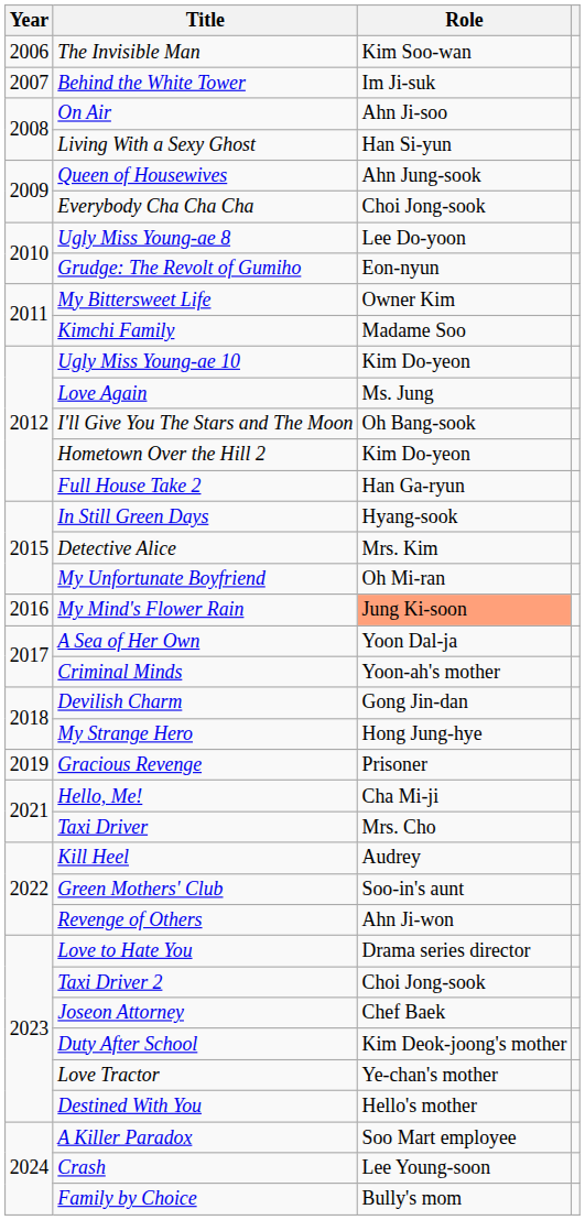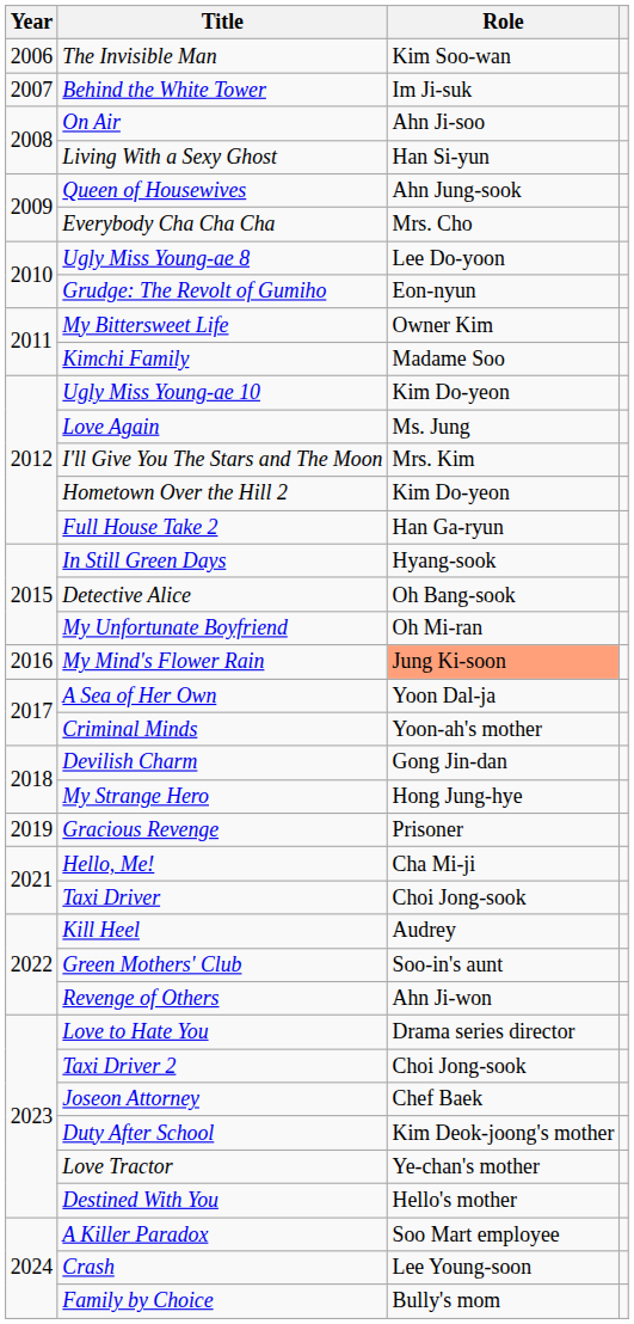 <table class="wikitable">
 <tr>
 <th>Year</th>
 <th>Title</th>
 <th>Role</th>
 <th></th>
 </tr>
 <tr>
 <td>2006</td>
 <td><em>The Invisible Man</em></td>
 <td>Kim Soo-wan</td>
 <td></td>
 </tr>
 <tr>
 <td>2007</td>
 <td><em><a href='#'>Behind the White Tower</a></em></td>
 <td>Im Ji-suk</td>
 <td></td>
 </tr>
 <tr>
 <td rowspan="2">2008</td>
 <td><em><a href='#'>On Air</a></em></td>
 <td>Ahn Ji-soo</td>
 <td></td>
 </tr>
 <tr>
 <td><em>Living With a Sexy Ghost</em></td>
 <td>Han Si-yun</td>
 <td></td>
 </tr>
 <tr>
 <td rowspan="2">2009</td>
 <td><em><a href='#'>Queen of Housewives</a></em></td>
 <td>Ahn Jung-sook</td>
 <td></td>
 </tr>
 <tr>
 <td><em>Everybody Cha Cha Cha</em></td>
-<td>Choi Jong-sook</td>
+<td>Mrs. Cho</td>
 <td></td>
 </tr>
 <tr>
 <td rowspan="2">2010</td>
 <td><em><a href='#'>Ugly Miss Young-ae 8</a></em></td>
 <td>Lee Do-yoon</td>
 <td></td>
 </tr>
 <tr>
 <td><em><a href='#'>Grudge: The Revolt of Gumiho</a></em></td>
 <td>Eon-nyun</td>
 <td></td>
 </tr>
 <tr>
 <td rowspan="2">2011</td>
 <td><em><a href='#'>My Bittersweet Life</a></em></td>
 <td>Owner Kim</td>
 <td></td>
 </tr>
 <tr>
 <td><em><a href='#'>Kimchi Family</a></em></td>
 <td>Madame Soo</td>
 <td></td>
 </tr>
 <tr>
 <td rowspan="5">2012</td>
 <td><em><a href='#'>Ugly Miss Young-ae 10</a></em></td>
 <td>Kim Do-yeon</td>
 <td></td>
 </tr>
 <tr>
 <td><em><a href='#'>Love Again</a></em></td>
 <td>Ms. Jung</td>
 <td></td>
 </tr>
 <tr>
 <td><em>I'll Give You The Stars and The Moon</em></td>
-<td>Oh Bang-sook</td>
+<td>Mrs. Kim</td>
 <td></td>
 </tr>
 <tr>
 <td><em>Hometown Over the Hill 2</em></td>
 <td>Kim Do-yeon</td>
 <td></td>
 </tr>
 <tr>
 <td><em><a href='#'>Full House Take 2</a></em></td>
 <td>Han Ga-ryun</td>
 <td></td>
 </tr>
 <tr>
 <td rowspan="3">2015</td>
 <td><em><a href='#'>In Still Green Days</a></em></td>
 <td>Hyang-sook</td>
 <td></td>
 </tr>
 <tr>
 <td><em>Detective Alice</em></td>
-<td>Mrs. Kim</td>
+<td>Oh Bang-sook</td>
 <td></td>
 </tr>
 <tr>
 <td><em><a href='#'>My Unfortunate Boyfriend</a></em></td>
 <td>Oh Mi-ran</td>
 <td></td>
 </tr>
 <tr>
 <td>2016</td>
 <td><em><a href='#'>My Mind's Flower Rain</a></em></td>
 <td style="background: lightsalmon;">Jung Ki-soon</td>
 <td></td>
 </tr>
 <tr>
 <td rowspan="2">2017</td>
 <td><em><a href='#'>A Sea of Her Own</a></em></td>
 <td>Yoon Dal-ja</td>
 <td></td>
 </tr>
 <tr>
 <td><em><a href='#'>Criminal Minds</a></em></td>
 <td>Yoon-ah's mother</td>
 <td></td>
 </tr>
 <tr>
 <td rowspan="2">2018</td>
 <td><em><a href='#'>Devilish Charm</a></em></td>
 <td>Gong Jin-dan</td>
 <td></td>
 </tr>
 <tr>
 <td><em><a href='#'>My Strange Hero</a></em></td>
 <td>Hong Jung-hye</td>
 <td></td>
 </tr>
 <tr>
 <td>2019</td>
 <td><em><a href='#'>Gracious Revenge</a></em></td>
 <td>Prisoner</td>
 <td></td>
 </tr>
 <tr>
 <td rowspan="2">2021</td>
 <td><em><a href='#'>Hello, Me!</a></em></td>
 <td>Cha Mi-ji</td>
 <td></td>
 </tr>
 <tr>
 <td><em><a href='#'>Taxi Driver</a></em></td>
-<td>Mrs. Cho</td>
+<td>Choi Jong-sook</td>
 <td></td>
 </tr>
 <tr>
 <td rowspan="3">2022</td>
 <td><em><a href='#'>Kill Heel</a></em></td>
 <td>Audrey</td>
 <td></td>
 </tr>
 <tr>
 <td><em><a href='#'>Green Mothers' Club</a></em></td>
 <td>Soo-in's aunt</td>
 <td></td>
 </tr>
 <tr>
 <td><em><a href='#'>Revenge of Others</a></em></td>
 <td>Ahn Ji-won</td>
 <td></td>
 </tr>
 <tr>
 <td rowspan="6">2023</td>
 <td><em><a href='#'>Love to Hate You</a></em></td>
 <td>Drama series director</td>
 <td></td>
 </tr>
 <tr>
 <td><em><a href='#'>Taxi Driver 2</a></em></td>
 <td>Choi Jong-sook</td>
 <td></td>
 </tr>
 <tr>
 <td><em><a href='#'>Joseon Attorney</a></em></td>
 <td>Chef Baek</td>
 <td></td>
 </tr>
 <tr>
 <td><em><a href='#'>Duty After School</a></em></td>
 <td>Kim Deok-joong's mother</td>
 <td></td>
 </tr>
 <tr>
 <td><em>Love Tractor</em></td>
 <td>Ye-chan's mother</td>
 <td></td>
 </tr>
 <tr>
 <td><em><a href='#'>Destined With You</a></em></td>
 <td>Hello's mother</td>
 <td></td>
 </tr>
 <tr>
 <td rowspan="3">2024</td>
 <td><em><a href='#'>A Killer Paradox</a></em></td>
 <td>Soo Mart employee</td>
 <td></td>
 </tr>
 <tr>
 <td><em><a href='#'>Crash</a></em></td>
 <td>Lee Young-soon</td>
 <td></td>
 </tr>
 <tr>
 <td><em><a href='#'>Family by Choice</a></em></td>
 <td>Bully's mom</td>
 <td></td>
 </tr>
 </table>
